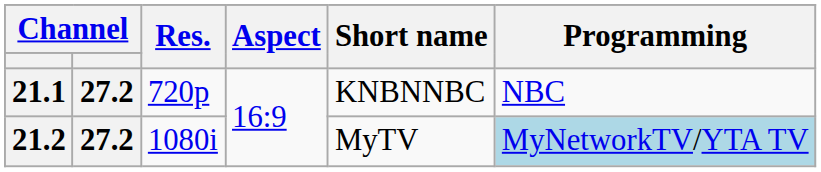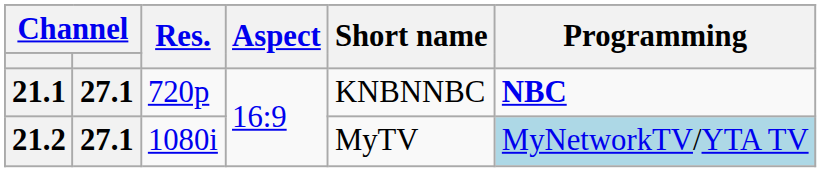 <table class="wikitable">
 <tr>
 <th scope = "col" colspan="2"><a href='#'>Channel</a></th>
 <th scope = "col" rowspan="2"><a href='#'>Res.</a></th>
 <th scope = "col" rowspan="2"><a href='#'>Aspect</a></th>
 <th scope = "col" rowspan="2">Short name</th>
 <th scope = "col" rowspan="2">Programming</th>
 </tr>
 <tr>
 <th scope = "col"></th>
 <th></th>
 </tr>
 <tr>
 <th scope = "row">21.1</th>
-<th>27.2</th>
+<th>27.1</th>
 <td><a href='#'>720p</a></td>
 <td rowspan=2><a href='#'>16:9</a></td>
 <td>KNBNNBC</td>
-<td><a href='#'>NBC</a></td>
+<td><strong><a href='#'>NBC</a></strong></td>
 </tr>
 <tr>
 <th scope = "row">21.2</th>
-<th>27.2</th>
+<th>27.1</th>
 <td><a href='#'>1080i</a></td>
 <td>MyTV</td>
 <td style="background: lightblue;"><a href='#'>MyNetworkTV</a>/<a href='#'>YTA TV</a></td>
 </tr>
 </table>
